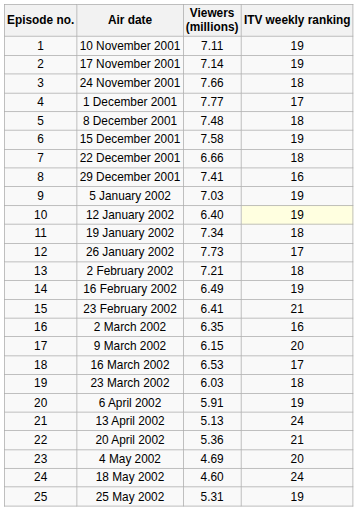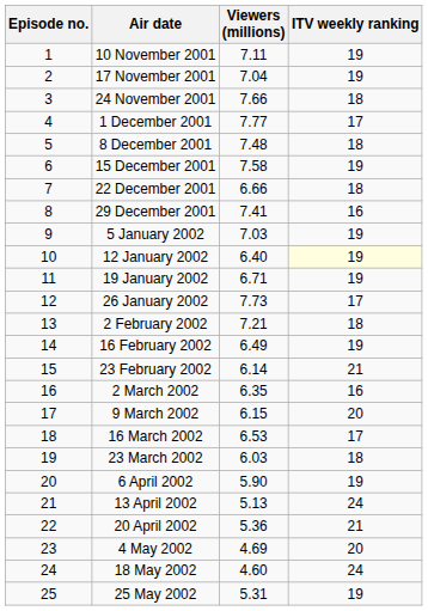 <table class="wikitable" style="text-align:center;">
 <tr>
 <th>Episode no.</th>
 <th>Air date</th>
 <th>Viewers<br>(millions)</th>
 <th>ITV weekly ranking</th>
 </tr>
 <tr>
 <td>1</td>
 <td>10 November 2001</td>
 <td>7.11</td>
 <td>19</td>
 </tr>
 <tr>
 <td>2</td>
 <td>17 November 2001</td>
-<td>7.14</td>
+<td>7.04</td>
 <td>19</td>
 </tr>
 <tr>
 <td>3</td>
 <td>24 November 2001</td>
 <td>7.66</td>
 <td>18</td>
 </tr>
 <tr>
 <td>4</td>
 <td>1 December 2001</td>
 <td>7.77</td>
 <td>17</td>
 </tr>
 <tr>
 <td>5</td>
 <td>8 December 2001</td>
 <td>7.48</td>
 <td>18</td>
 </tr>
 <tr>
 <td>6</td>
 <td>15 December 2001</td>
 <td>7.58</td>
 <td>19</td>
 </tr>
 <tr>
 <td>7</td>
 <td>22 December 2001</td>
 <td>6.66</td>
 <td>18</td>
 </tr>
 <tr>
 <td>8</td>
 <td>29 December 2001</td>
 <td>7.41</td>
 <td>16</td>
 </tr>
 <tr>
 <td>9</td>
 <td>5 January 2002</td>
 <td>7.03</td>
 <td>19</td>
 </tr>
 <tr>
 <td>10</td>
 <td>12 January 2002</td>
 <td>6.40</td>
 <td style="background: lightyellow;">19</td>
 </tr>
 <tr>
 <td>11</td>
 <td>19 January 2002</td>
-<td>7.34</td>
-<td>18</td>
+<td>6.71</td>
+<td>19</td>
 </tr>
 <tr>
 <td>12</td>
 <td>26 January 2002</td>
 <td>7.73</td>
 <td>17</td>
 </tr>
 <tr>
 <td>13</td>
 <td>2 February 2002</td>
 <td>7.21</td>
 <td>18</td>
 </tr>
 <tr>
 <td>14</td>
 <td>16 February 2002</td>
 <td>6.49</td>
 <td>19</td>
 </tr>
 <tr>
 <td>15</td>
 <td>23 February 2002</td>
-<td>6.41</td>
+<td>6.14</td>
 <td>21</td>
 </tr>
 <tr>
 <td>16</td>
 <td>2 March 2002</td>
 <td>6.35</td>
 <td>16</td>
 </tr>
 <tr>
 <td>17</td>
 <td>9 March 2002</td>
 <td>6.15</td>
 <td>20</td>
 </tr>
 <tr>
 <td>18</td>
 <td>16 March 2002</td>
 <td>6.53</td>
 <td>17</td>
 </tr>
 <tr>
 <td>19</td>
 <td>23 March 2002</td>
 <td>6.03</td>
 <td>18</td>
 </tr>
 <tr>
 <td>20</td>
 <td>6 April 2002</td>
-<td>5.91</td>
+<td>5.90</td>
 <td>19</td>
 </tr>
 <tr>
 <td>21</td>
 <td>13 April 2002</td>
 <td>5.13</td>
 <td>24</td>
 </tr>
 <tr>
 <td>22</td>
 <td>20 April 2002</td>
 <td>5.36</td>
 <td>21</td>
 </tr>
 <tr>
 <td>23</td>
 <td>4 May 2002</td>
 <td>4.69</td>
 <td>20</td>
 </tr>
 <tr>
 <td>24</td>
 <td>18 May 2002</td>
 <td>4.60</td>
 <td>24</td>
 </tr>
 <tr>
 <td>25</td>
 <td>25 May 2002</td>
 <td>5.31</td>
 <td>19</td>
 </tr>
 </table>
